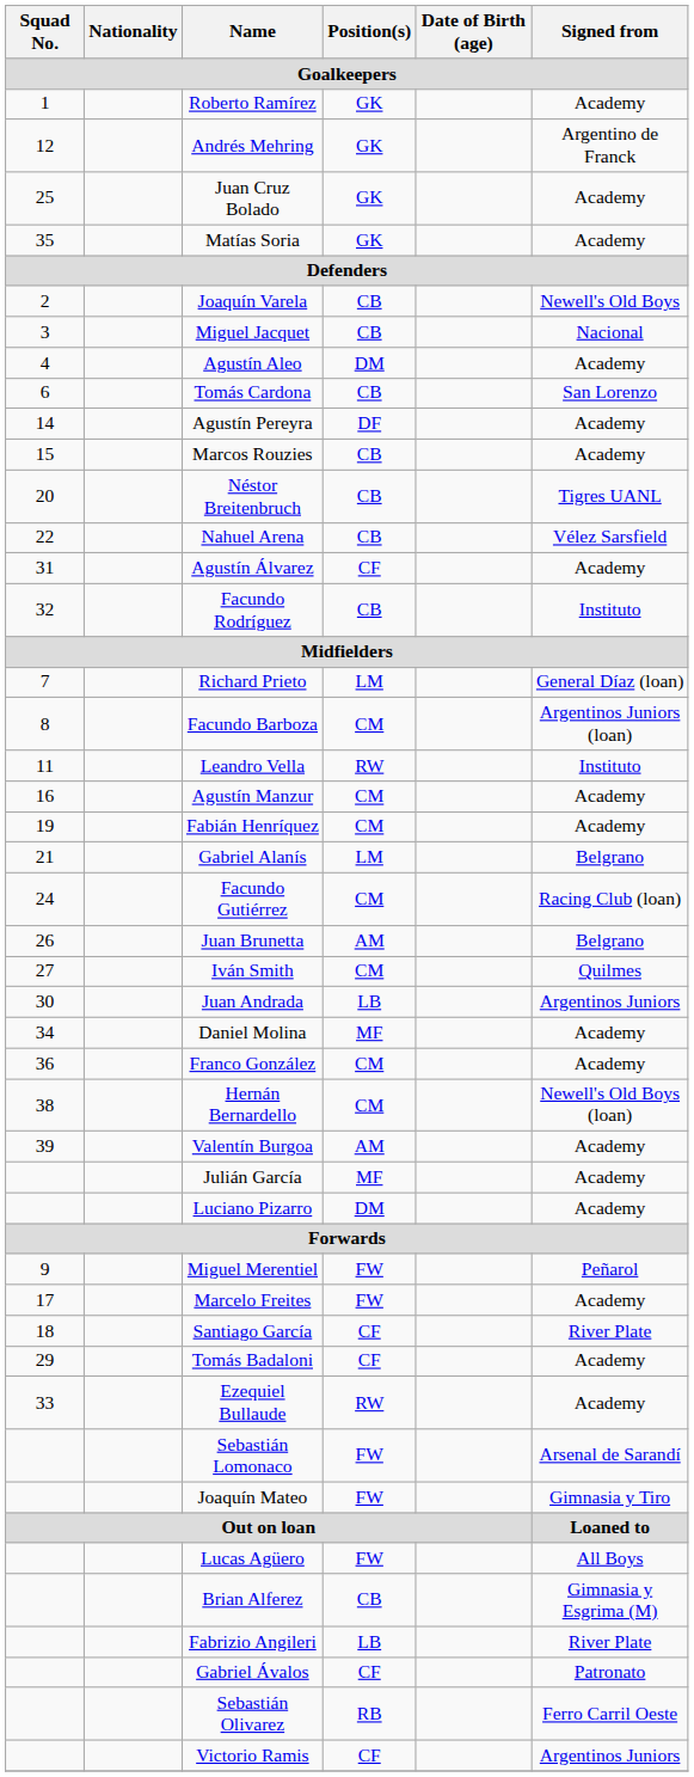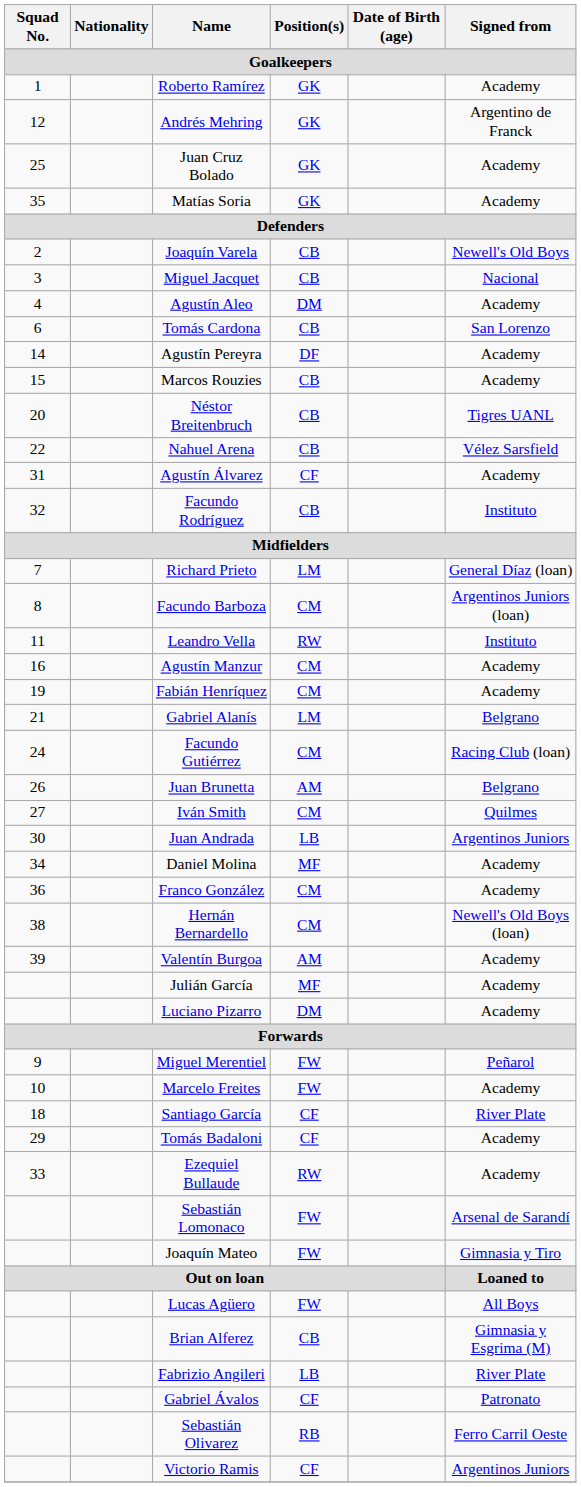 <table class="wikitable sortable" style="text-align:center; font-size:90%; width:85%;">
 <tr>
 <th style="background:#; color:; text-align:center;">Squad No.</th>
 <th style="background:#; color:; text-align:center;">Nationality</th>
 <th style="background:#; color:; text-align:center;">Name</th>
 <th style="background:#; color:; text-align:center;">Position(s)</th>
 <th style="background:#; color:; text-align:center;">Date of Birth (age)</th>
 <th style="background:#; color:; text-align:center;">Signed from</th>
 </tr>
 <tr>
 <th colspan="6" style="background:#dcdcdc; text-align:center;">Goalkeepers</th>
 </tr>
 <tr>
 <td>1</td>
 <td></td>
 <td><a href='#'>Roberto Ramírez</a></td>
 <td><a href='#'>GK</a></td>
 <td></td>
 <td>Academy</td>
 </tr>
 <tr>
 <td>12</td>
 <td></td>
 <td><a href='#'>Andrés Mehring</a></td>
 <td><a href='#'>GK</a></td>
 <td></td>
 <td> Argentino de Franck</td>
 </tr>
 <tr>
 <td>25</td>
 <td></td>
 <td>Juan Cruz Bolado</td>
 <td><a href='#'>GK</a></td>
 <td></td>
 <td>Academy</td>
 </tr>
 <tr>
 <td>35</td>
 <td> </td>
 <td>Matías Soria</td>
 <td><a href='#'>GK</a></td>
 <td></td>
 <td>Academy</td>
 </tr>
 <tr>
 <th colspan="7" style="background:#dcdcdc; text-align:center;">Defenders</th>
 </tr>
 <tr>
 <td>2</td>
 <td></td>
 <td><a href='#'>Joaquín Varela</a></td>
 <td><a href='#'>CB</a></td>
 <td></td>
 <td> <a href='#'>Newell's Old Boys</a></td>
 </tr>
 <tr>
 <td>3</td>
 <td></td>
 <td><a href='#'>Miguel Jacquet</a></td>
 <td><a href='#'>CB</a></td>
 <td></td>
 <td> <a href='#'>Nacional</a></td>
 </tr>
 <tr>
 <td>4</td>
 <td></td>
 <td><a href='#'>Agustín Aleo</a></td>
 <td><a href='#'>DM</a></td>
 <td></td>
 <td>Academy</td>
 </tr>
 <tr>
 <td>6</td>
 <td></td>
 <td><a href='#'>Tomás Cardona</a></td>
 <td><a href='#'>CB</a></td>
 <td></td>
 <td> <a href='#'>San Lorenzo</a></td>
 </tr>
 <tr>
 <td>14</td>
 <td></td>
 <td>Agustín Pereyra</td>
 <td><a href='#'>DF</a></td>
 <td></td>
 <td>Academy</td>
 </tr>
 <tr>
 <td>15</td>
 <td></td>
 <td>Marcos Rouzies</td>
 <td><a href='#'>CB</a></td>
 <td></td>
 <td>Academy</td>
 </tr>
 <tr>
 <td>20</td>
 <td></td>
 <td><a href='#'>Néstor Breitenbruch</a></td>
 <td><a href='#'>CB</a></td>
 <td></td>
 <td> <a href='#'>Tigres UANL</a></td>
 </tr>
 <tr>
 <td>22</td>
 <td></td>
 <td><a href='#'>Nahuel Arena</a></td>
 <td><a href='#'>CB</a></td>
 <td></td>
 <td> <a href='#'>Vélez Sarsfield</a></td>
 </tr>
 <tr>
 <td>31</td>
 <td></td>
 <td><a href='#'>Agustín Álvarez</a></td>
 <td><a href='#'>CF</a></td>
 <td></td>
 <td>Academy</td>
 </tr>
 <tr>
 <td>32</td>
 <td></td>
 <td><a href='#'>Facundo Rodríguez</a></td>
 <td><a href='#'>CB</a></td>
 <td></td>
 <td> <a href='#'>Instituto</a></td>
 </tr>
 <tr>
 <th colspan="7" style="background:#dcdcdc; text-align:center;">Midfielders</th>
 </tr>
 <tr>
 <td>7</td>
 <td></td>
 <td><a href='#'>Richard Prieto</a></td>
 <td><a href='#'>LM</a></td>
 <td></td>
 <td> <a href='#'>General Díaz</a> (loan)</td>
 </tr>
 <tr>
 <td>8</td>
 <td></td>
 <td><a href='#'>Facundo Barboza</a></td>
 <td><a href='#'>CM</a></td>
 <td></td>
 <td> <a href='#'>Argentinos Juniors</a> (loan)</td>
 </tr>
 <tr>
 <td>11</td>
 <td></td>
 <td><a href='#'>Leandro Vella</a></td>
 <td><a href='#'>RW</a></td>
 <td></td>
 <td> <a href='#'>Instituto</a></td>
 </tr>
 <tr>
 <td>16</td>
 <td></td>
 <td><a href='#'>Agustín Manzur</a></td>
 <td><a href='#'>CM</a></td>
 <td></td>
 <td>Academy</td>
 </tr>
 <tr>
 <td>19</td>
 <td></td>
 <td><a href='#'>Fabián Henríquez</a></td>
 <td><a href='#'>CM</a></td>
 <td></td>
 <td>Academy</td>
 </tr>
 <tr>
 <td>21</td>
 <td></td>
 <td><a href='#'>Gabriel Alanís</a></td>
 <td><a href='#'>LM</a></td>
 <td></td>
 <td> <a href='#'>Belgrano</a></td>
 </tr>
 <tr>
 <td>24</td>
 <td></td>
 <td><a href='#'>Facundo Gutiérrez</a></td>
 <td><a href='#'>CM</a></td>
 <td></td>
 <td> <a href='#'>Racing Club</a> (loan)</td>
 </tr>
 <tr>
 <td>26</td>
 <td></td>
 <td><a href='#'>Juan Brunetta</a></td>
 <td><a href='#'>AM</a></td>
 <td></td>
 <td> <a href='#'>Belgrano</a></td>
 </tr>
 <tr>
 <td>27</td>
 <td></td>
 <td><a href='#'>Iván Smith</a></td>
 <td><a href='#'>CM</a></td>
 <td></td>
 <td> <a href='#'>Quilmes</a></td>
 </tr>
 <tr>
 <td>30</td>
 <td></td>
 <td><a href='#'>Juan Andrada</a></td>
 <td><a href='#'>LB</a></td>
 <td></td>
 <td> <a href='#'>Argentinos Juniors</a></td>
 </tr>
 <tr>
 <td>34</td>
 <td></td>
 <td>Daniel Molina</td>
 <td><a href='#'>MF</a></td>
 <td></td>
 <td>Academy</td>
 </tr>
 <tr>
 <td>36</td>
 <td></td>
 <td><a href='#'>Franco González</a></td>
 <td><a href='#'>CM</a></td>
 <td></td>
 <td>Academy</td>
 </tr>
 <tr>
 <td>38</td>
 <td></td>
 <td><a href='#'>Hernán Bernardello</a></td>
 <td><a href='#'>CM</a></td>
 <td></td>
 <td> <a href='#'>Newell's Old Boys</a> (loan)</td>
 </tr>
 <tr>
 <td>39</td>
 <td></td>
 <td><a href='#'>Valentín Burgoa</a></td>
 <td><a href='#'>AM</a></td>
 <td></td>
 <td>Academy</td>
 </tr>
 <tr>
 <td></td>
 <td></td>
 <td>Julián García</td>
 <td><a href='#'>MF</a></td>
 <td></td>
 <td>Academy</td>
 </tr>
 <tr>
 <td></td>
 <td></td>
 <td><a href='#'>Luciano Pizarro</a></td>
 <td><a href='#'>DM</a></td>
 <td></td>
 <td>Academy</td>
 </tr>
 <tr>
 <th colspan="7" style="background:#dcdcdc; text-align:center;">Forwards</th>
 </tr>
 <tr>
 <td>9</td>
 <td></td>
 <td><a href='#'>Miguel Merentiel</a></td>
 <td><a href='#'>FW</a></td>
 <td></td>
 <td> <a href='#'>Peñarol</a></td>
 </tr>
 <tr>
-<td>17</td>
+<td>10</td>
 <td></td>
 <td><a href='#'>Marcelo Freites</a></td>
 <td><a href='#'>FW</a></td>
 <td></td>
 <td>Academy</td>
 </tr>
 <tr>
 <td>18</td>
 <td></td>
 <td><a href='#'>Santiago García</a></td>
 <td><a href='#'>CF</a></td>
 <td></td>
 <td> <a href='#'>River Plate</a></td>
 </tr>
 <tr>
 <td>29</td>
 <td></td>
 <td><a href='#'>Tomás Badaloni</a></td>
 <td><a href='#'>CF</a></td>
 <td></td>
 <td>Academy</td>
 </tr>
 <tr>
 <td>33</td>
 <td></td>
 <td><a href='#'>Ezequiel Bullaude</a></td>
 <td><a href='#'>RW</a></td>
 <td></td>
 <td>Academy</td>
 </tr>
 <tr>
 <td></td>
 <td></td>
 <td><a href='#'>Sebastián Lomonaco</a></td>
 <td><a href='#'>FW</a></td>
 <td></td>
 <td> <a href='#'>Arsenal de Sarandí</a></td>
 </tr>
 <tr>
 <td></td>
 <td></td>
 <td>Joaquín Mateo</td>
 <td><a href='#'>FW</a></td>
 <td></td>
 <td> <a href='#'>Gimnasia y Tiro</a></td>
 </tr>
 <tr>
 <th colspan="5" style="background:#dcdcdc; text-align:center;">Out on loan</th>
 <th colspan="1" style="background:#dcdcdc; text-align:center;">Loaned to</th>
 </tr>
 <tr>
 <td></td>
 <td></td>
 <td><a href='#'>Lucas Agüero</a></td>
 <td><a href='#'>FW</a></td>
 <td></td>
 <td> <a href='#'>All Boys</a></td>
 </tr>
 <tr>
 <td></td>
 <td></td>
 <td><a href='#'>Brian Alferez</a></td>
 <td><a href='#'>CB</a></td>
 <td></td>
 <td> <a href='#'>Gimnasia y Esgrima (M)</a></td>
 </tr>
 <tr>
 <td></td>
 <td></td>
 <td><a href='#'>Fabrizio Angileri</a></td>
 <td><a href='#'>LB</a></td>
 <td></td>
 <td> <a href='#'>River Plate</a></td>
 </tr>
 <tr>
 <td></td>
 <td></td>
 <td><a href='#'>Gabriel Ávalos</a></td>
 <td><a href='#'>CF</a></td>
 <td></td>
 <td> <a href='#'>Patronato</a></td>
 </tr>
 <tr>
 <td></td>
 <td></td>
 <td><a href='#'>Sebastián Olivarez</a></td>
 <td><a href='#'>RB</a></td>
 <td></td>
 <td> <a href='#'>Ferro Carril Oeste</a></td>
 </tr>
 <tr>
 <td></td>
 <td></td>
 <td><a href='#'>Victorio Ramis</a></td>
 <td><a href='#'>CF</a></td>
 <td></td>
 <td> <a href='#'>Argentinos Juniors</a></td>
 </tr>
 <tr>
 </tr>
 </table>
